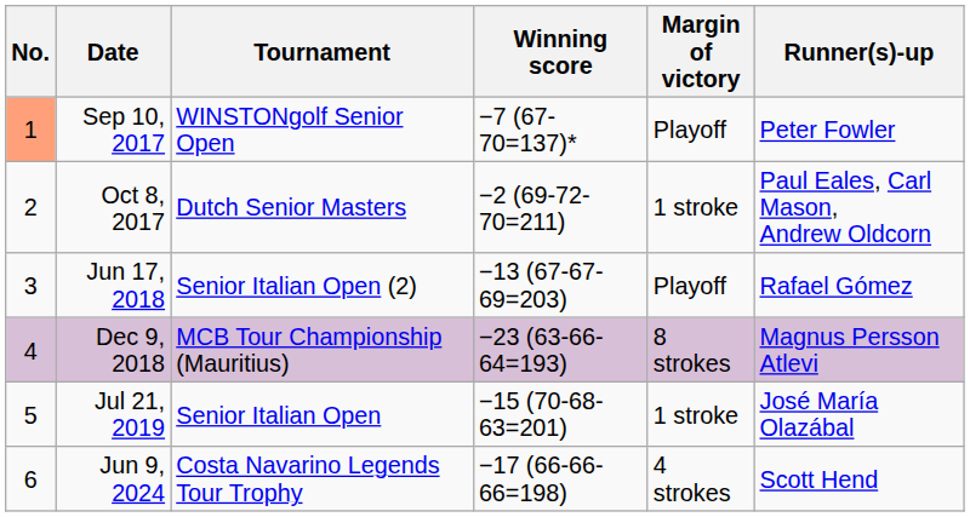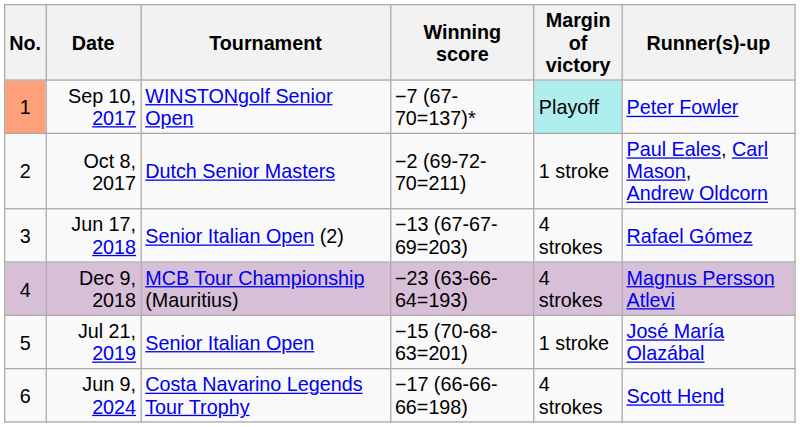 <table class="wikitable" style="font-size:95%;">
 <tr>
 <th>No.</th>
 <th>Date</th>
 <th>Tournament</th>
 <th>Winning score</th>
 <th>Margin of<br>victory</th>
 <th>Runner(s)-up</th>
 </tr>
 <tr>
 <td align=center style="background: lightsalmon;">1</td>
 <td align=right>Sep 10, <a href='#'>2017</a></td>
 <td><a href='#'>WINSTONgolf Senior Open</a></td>
 <td>−7 (67-70=137)*</td>
-<td>Playoff</td>
+<td style="background: paleturquoise;">Playoff</td>
 <td> <a href='#'>Peter Fowler</a></td>
 </tr>
 <tr>
 <td align=center>2</td>
 <td align=right>Oct 8, 2017</td>
 <td><a href='#'>Dutch Senior Masters</a></td>
 <td>−2 (69-72-70=211)</td>
 <td>1 stroke</td>
 <td> <a href='#'>Paul Eales</a>,  <a href='#'>Carl Mason</a>,<br> <a href='#'>Andrew Oldcorn</a></td>
 </tr>
 <tr>
 <td align=center>3</td>
 <td align=right>Jun 17, <a href='#'>2018</a></td>
 <td><a href='#'>Senior Italian Open</a> (2)</td>
 <td>−13 (67-67-69=203)</td>
-<td>Playoff</td>
+<td>4 strokes</td>
 <td> <a href='#'>Rafael Gómez</a></td>
 </tr>
 <tr style="background:thistle;">
 <td align=center>4</td>
 <td align=right>Dec 9, 2018</td>
 <td><a href='#'>MCB Tour Championship</a> (Mauritius)</td>
 <td>−23 (63-66-64=193)</td>
-<td>8 strokes</td>
+<td>4 strokes</td>
 <td> <a href='#'>Magnus Persson Atlevi</a></td>
 </tr>
 <tr>
 <td align=center>5</td>
 <td align=right>Jul 21, <a href='#'>2019</a></td>
 <td><a href='#'>Senior Italian Open</a></td>
 <td>−15 (70-68-63=201)</td>
 <td>1 stroke</td>
 <td> <a href='#'>José María Olazábal</a></td>
 </tr>
 <tr>
 <td align=center>6</td>
 <td align=right>Jun 9, <a href='#'>2024</a></td>
 <td><a href='#'>Costa Navarino Legends Tour Trophy</a></td>
 <td>−17 (66-66-66=198)</td>
 <td>4 strokes</td>
 <td> <a href='#'>Scott Hend</a></td>
 </tr>
 </table>
